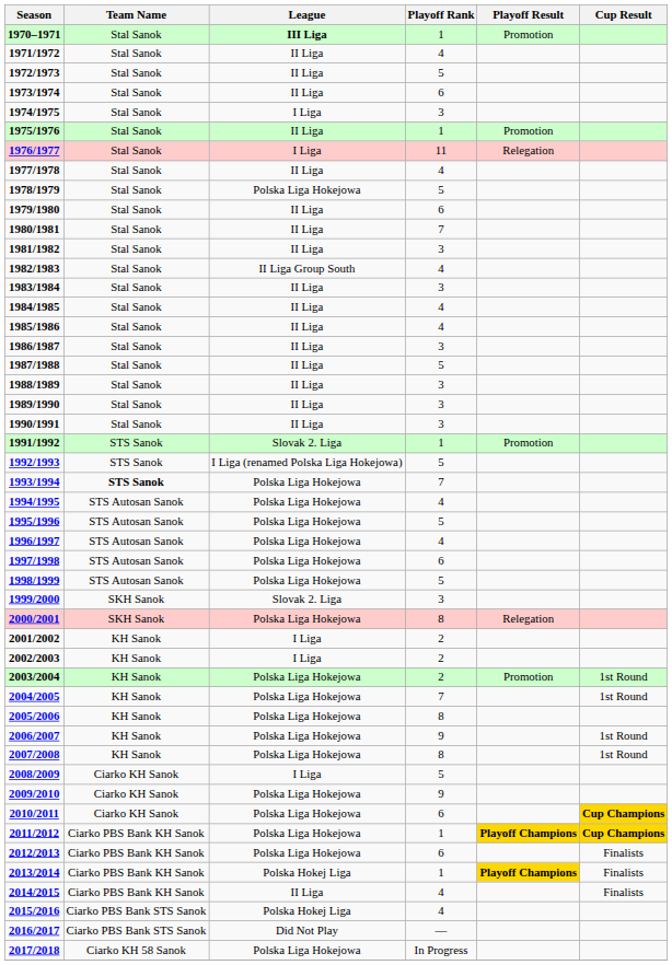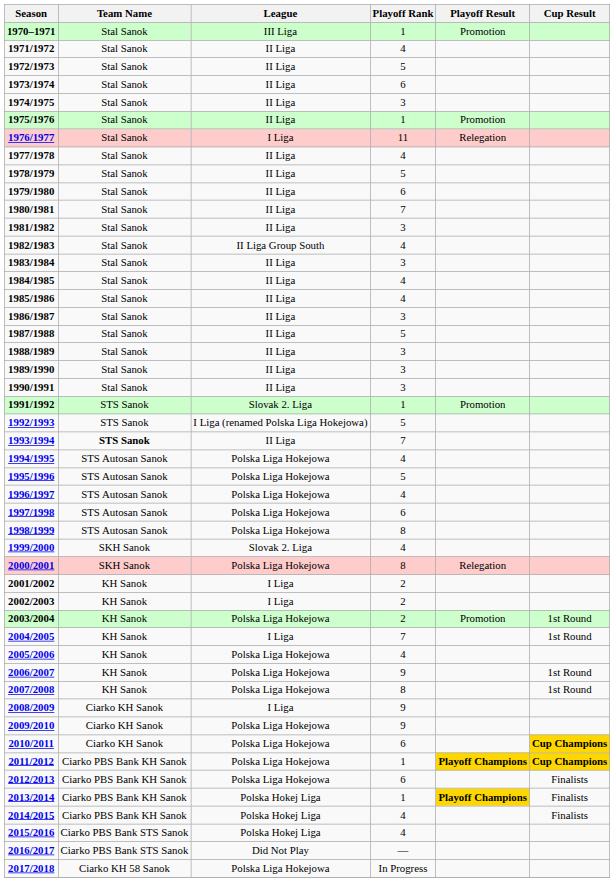 <table class="wikitable" style="font-size: 90%">
 <tr>
 <th>Season</th>
 <th>Team Name</th>
 <th>League</th>
 <th>Playoff Rank</th>
 <th>Playoff Result</th>
 <th>Cup Result</th>
 </tr>
 <tr bgcolor="ccffcc" align=center>
 <td><strong>1970–1971</strong></td>
 <td>Stal Sanok</td>
-<td><strong>III Liga</strong></td>
+<td>III Liga</td>
 <td>1</td>
 <td>Promotion</td>
 <td></td>
 </tr>
 <tr style="text-align:center;">
 <td><strong>1971/1972</strong></td>
 <td>Stal Sanok</td>
 <td>II Liga</td>
 <td>4</td>
 <td></td>
 <td></td>
 </tr>
 <tr style="text-align:center;">
 <td><strong>1972/1973</strong></td>
 <td>Stal Sanok</td>
 <td>II Liga</td>
 <td>5</td>
 <td></td>
 <td></td>
 </tr>
 <tr style="text-align:center;">
 <td><strong>1973/1974</strong></td>
 <td>Stal Sanok</td>
 <td>II Liga</td>
 <td>6</td>
 <td></td>
 <td></td>
 </tr>
 <tr style="text-align:center;">
 <td><strong>1974/1975</strong></td>
 <td>Stal Sanok</td>
-<td>I Liga</td>
+<td>II Liga</td>
 <td>3</td>
 <td></td>
 <td></td>
 </tr>
 <tr bgcolor="ccffcc" align=center>
 <td><strong>1975/1976</strong></td>
 <td>Stal Sanok</td>
 <td>II Liga</td>
 <td>1</td>
 <td>Promotion</td>
 <td></td>
 </tr>
 <tr bgcolor="ffcccc" align=center>
 <td><a href='#'><strong>1976/1977</strong></a></td>
 <td>Stal Sanok</td>
 <td>I Liga</td>
 <td>11</td>
 <td>Relegation</td>
 <td></td>
 </tr>
 <tr style="text-align:center;">
 <td><strong>1977/1978</strong></td>
 <td>Stal Sanok</td>
 <td>II Liga</td>
 <td>4</td>
 <td></td>
 <td></td>
 </tr>
 <tr style="text-align:center;">
 <td><strong>1978/1979</strong></td>
 <td>Stal Sanok</td>
-<td>Polska Liga Hokejowa</td>
+<td>II Liga</td>
 <td>5</td>
 <td></td>
 <td></td>
 </tr>
 <tr style="text-align:center;">
 <td><strong>1979/1980</strong></td>
 <td>Stal Sanok</td>
 <td>II Liga</td>
 <td>6</td>
 <td></td>
 <td></td>
 </tr>
 <tr style="text-align:center;">
 <td><strong>1980/1981</strong></td>
 <td>Stal Sanok</td>
 <td>II Liga</td>
 <td>7</td>
 <td></td>
 <td></td>
 </tr>
 <tr style="text-align:center;">
 <td><strong>1981/1982</strong></td>
 <td>Stal Sanok</td>
 <td>II Liga</td>
 <td>3</td>
 <td></td>
 <td></td>
 </tr>
 <tr style="text-align:center;">
 <td><strong>1982/1983</strong></td>
 <td>Stal Sanok</td>
 <td>II Liga Group South</td>
 <td>4</td>
 <td></td>
 <td></td>
 </tr>
 <tr style="text-align:center;">
 <td><strong>1983/1984</strong></td>
 <td>Stal Sanok</td>
 <td>II Liga</td>
 <td>3</td>
 <td></td>
 <td></td>
 </tr>
 <tr style="text-align:center;">
 <td><strong>1984/1985</strong></td>
 <td>Stal Sanok</td>
 <td>II Liga</td>
 <td>4</td>
 <td></td>
 <td></td>
 </tr>
 <tr style="text-align:center;">
 <td><strong>1985/1986</strong></td>
 <td>Stal Sanok</td>
 <td>II Liga</td>
 <td>4</td>
 <td></td>
 <td></td>
 </tr>
 <tr style="text-align:center;">
 <td><strong>1986/1987</strong></td>
 <td>Stal Sanok</td>
 <td>II Liga</td>
 <td>3</td>
 <td></td>
 <td></td>
 </tr>
 <tr style="text-align:center;">
 <td><strong>1987/1988</strong></td>
 <td>Stal Sanok</td>
 <td>II Liga</td>
 <td>5</td>
 <td></td>
 <td></td>
 </tr>
 <tr style="text-align:center;">
 <td><strong>1988/1989</strong></td>
 <td>Stal Sanok</td>
 <td>II Liga</td>
 <td>3</td>
 <td></td>
 <td></td>
 </tr>
 <tr style="text-align:center;">
 <td><strong>1989/1990</strong></td>
 <td>Stal Sanok</td>
 <td>II Liga</td>
 <td>3</td>
 <td></td>
 <td></td>
 </tr>
 <tr style="text-align:center;">
 <td><strong>1990/1991</strong></td>
 <td>Stal Sanok</td>
 <td>II Liga</td>
 <td>3</td>
 <td></td>
 <td></td>
 </tr>
 <tr bgcolor="ccffcc" align=center>
 <td><strong>1991/1992</strong></td>
 <td>STS Sanok</td>
 <td>Slovak 2. Liga</td>
 <td>1</td>
 <td>Promotion</td>
 <td></td>
 </tr>
 <tr style="text-align:center;">
 <td><a href='#'><strong>1992/1993</strong></a></td>
 <td>STS Sanok</td>
 <td>I Liga (renamed Polska Liga Hokejowa)</td>
 <td>5</td>
 <td></td>
 <td></td>
 </tr>
 <tr style="text-align:center;">
 <td><a href='#'><strong>1993/1994</strong></a></td>
 <td><strong>STS Sanok</strong></td>
-<td>Polska Liga Hokejowa</td>
+<td>II Liga</td>
 <td>7</td>
 <td></td>
 <td></td>
 </tr>
 <tr style="text-align:center;">
 <td><a href='#'><strong>1994/1995</strong></a></td>
 <td>STS Autosan Sanok</td>
 <td>Polska Liga Hokejowa</td>
 <td>4</td>
 <td></td>
 <td></td>
 </tr>
 <tr style="text-align:center;">
 <td><a href='#'><strong>1995/1996</strong></a></td>
 <td>STS Autosan Sanok</td>
 <td>Polska Liga Hokejowa</td>
 <td>5</td>
 <td></td>
 <td></td>
 </tr>
 <tr style="text-align:center;">
 <td><a href='#'><strong>1996/1997</strong></a></td>
 <td>STS Autosan Sanok</td>
 <td>Polska Liga Hokejowa</td>
 <td>4</td>
 <td></td>
 <td></td>
 </tr>
 <tr style="text-align:center;">
 <td><a href='#'><strong>1997/1998</strong></a></td>
 <td>STS Autosan Sanok</td>
 <td>Polska Liga Hokejowa</td>
 <td>6</td>
 <td></td>
 <td></td>
 </tr>
 <tr style="text-align:center;">
 <td><a href='#'><strong>1998/1999</strong></a></td>
 <td>STS Autosan Sanok</td>
 <td>Polska Liga Hokejowa</td>
-<td>5</td>
+<td>8</td>
 <td></td>
 <td></td>
 </tr>
 <tr style="text-align:center;">
 <td><a href='#'><strong>1999/2000</strong></a></td>
 <td>SKH Sanok</td>
 <td>Slovak 2. Liga</td>
-<td>3</td>
+<td>4</td>
 <td></td>
 <td></td>
 </tr>
 <tr bgcolor="ffcccc" align=center>
 <td><a href='#'><strong>2000/2001</strong></a></td>
 <td>SKH Sanok</td>
 <td>Polska Liga Hokejowa</td>
 <td>8</td>
 <td>Relegation</td>
 <td></td>
 </tr>
 <tr style="text-align:center;">
 <td><strong>2001/2002</strong></td>
 <td>KH Sanok</td>
 <td>I Liga</td>
 <td>2</td>
 <td></td>
 <td></td>
 </tr>
 <tr style="text-align:center;">
 <td><strong>2002/2003</strong></td>
 <td>KH Sanok</td>
 <td>I Liga</td>
 <td>2</td>
 <td></td>
 <td></td>
 </tr>
 <tr bgcolor="ccffcc" align=center>
 <td><strong>2003/2004</strong></td>
 <td>KH Sanok</td>
 <td>Polska Liga Hokejowa</td>
 <td>2</td>
 <td>Promotion</td>
 <td>1st Round</td>
 </tr>
 <tr style="text-align:center;">
 <td><a href='#'><strong>2004/2005</strong></a></td>
 <td>KH Sanok</td>
-<td>Polska Liga Hokejowa</td>
+<td>I Liga</td>
 <td>7</td>
 <td></td>
 <td>1st Round</td>
 </tr>
 <tr style="text-align:center;">
 <td><a href='#'><strong>2005/2006</strong></a></td>
 <td>KH Sanok</td>
 <td>Polska Liga Hokejowa</td>
-<td>8</td>
+<td>4</td>
 <td></td>
 <td></td>
 </tr>
 <tr style="text-align:center;">
 <td><a href='#'><strong>2006/2007</strong></a></td>
 <td>KH Sanok</td>
 <td>Polska Liga Hokejowa</td>
 <td>9</td>
 <td></td>
 <td>1st Round</td>
 </tr>
 <tr style="text-align:center;">
 <td><a href='#'><strong>2007/2008</strong></a></td>
 <td>KH Sanok</td>
 <td>Polska Liga Hokejowa</td>
 <td>8</td>
 <td></td>
 <td>1st Round</td>
 </tr>
 <tr style="text-align:center;">
 <td><a href='#'><strong>2008/2009</strong></a></td>
 <td>Ciarko KH Sanok</td>
 <td>I Liga</td>
-<td>5</td>
+<td>9</td>
 <td></td>
 <td></td>
 </tr>
 <tr style="text-align:center;">
 <td><a href='#'><strong>2009/2010</strong></a></td>
 <td>Ciarko KH Sanok</td>
 <td>Polska Liga Hokejowa</td>
 <td>9</td>
 <td></td>
 <td></td>
 </tr>
 <tr style="text-align:center;">
 <td><a href='#'><strong>2010/2011</strong></a></td>
 <td>Ciarko KH Sanok</td>
 <td>Polska Liga Hokejowa</td>
 <td>6</td>
 <td></td>
 <td bgcolor="gold"><strong>Cup Champions</strong></td>
 </tr>
 <tr style="text-align:center;">
 <td><a href='#'><strong>2011/2012</strong></a></td>
 <td>Ciarko PBS Bank KH Sanok</td>
 <td>Polska Liga Hokejowa</td>
 <td>1</td>
 <td bgcolor="gold"><strong>Playoff Champions</strong></td>
 <td bgcolor="gold"><strong>Cup Champions</strong></td>
 </tr>
 <tr style="text-align:center;">
 <td><a href='#'><strong>2012/2013</strong></a></td>
 <td>Ciarko PBS Bank KH Sanok</td>
 <td>Polska Liga Hokejowa</td>
 <td>6</td>
 <td></td>
 <td>Finalists</td>
 </tr>
 <tr style="text-align:center;">
 <td><a href='#'><strong>2013/2014</strong></a></td>
 <td>Ciarko PBS Bank KH Sanok</td>
 <td>Polska Hokej Liga</td>
 <td>1</td>
 <td bgcolor="gold"><strong>Playoff Champions</strong></td>
 <td>Finalists</td>
 </tr>
 <tr style="text-align:center;">
 <td><a href='#'><strong>2014/2015</strong></a></td>
 <td>Ciarko PBS Bank KH Sanok</td>
-<td>II Liga</td>
+<td>Polska Hokej Liga</td>
 <td>4</td>
 <td></td>
 <td>Finalists</td>
 </tr>
 <tr style="text-align:center;">
 <td><a href='#'><strong>2015/2016</strong></a></td>
 <td>Ciarko PBS Bank STS Sanok</td>
 <td>Polska Hokej Liga</td>
 <td>4</td>
 <td></td>
 <td></td>
 </tr>
 <tr style="text-align:center;">
 <td><a href='#'><strong>2016/2017</strong></a></td>
 <td>Ciarko PBS Bank STS Sanok</td>
 <td>Did Not Play</td>
 <td>—</td>
 <td></td>
 <td></td>
 </tr>
 <tr style="text-align:center;">
 <td><a href='#'><strong>2017/2018</strong></a></td>
 <td>Ciarko KH 58 Sanok</td>
 <td>Polska Liga Hokejowa</td>
 <td>In Progress</td>
 <td></td>
 <td></td>
 </tr>
 <tr style="text-align:center;">
 </tr>
 </table>
